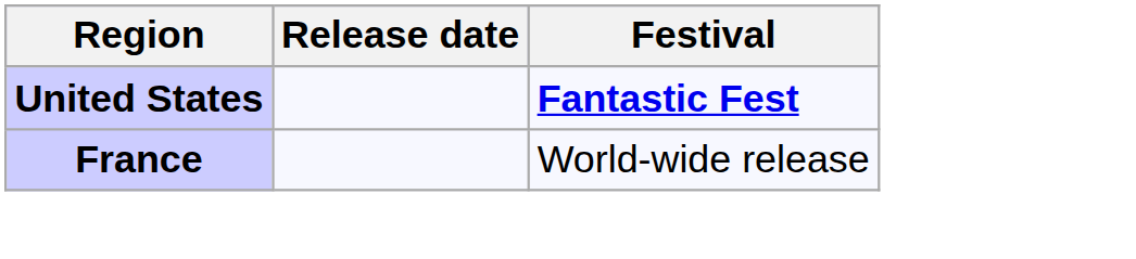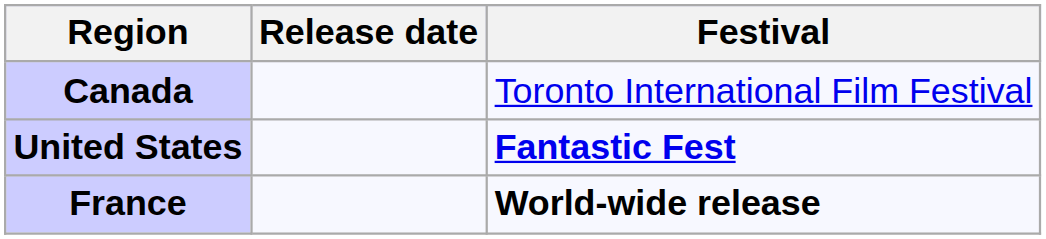 <table class="wikitable sortable">
 <tr style="background:#ccf;">
 <th>Region</th>
 <th>Release date</th>
 <th>Festival</th>
+</tr>
+<tr>
+<th style="background:#ccf;">Canada</th>
+<td style="background: #f7f8ff; white-space: nowrap;"></td>
+<td style="background: #f7f8ff; white-space: nowrap;"><a href='#'>Toronto International Film Festival</a></td>
 </tr>
 <tr>
 <th style="background:#ccf;">United States</th>
 <td style="background: #f7f8ff; white-space: nowrap;"></td>
 <td style="background: #f7f8ff; white-space: nowrap;"><strong><a href='#'>Fantastic Fest</a></strong></td>
 </tr>
 <tr>
 <th style="background:#ccf;">France</th>
 <td style="background: #f7f8ff; white-space: nowrap;"></td>
-<td style="background: #f7f8ff; white-space: nowrap;">World-wide release</td>
+<td style="background: #f7f8ff; white-space: nowrap;"><strong>World-wide release</strong></td>
 </tr>
 </table>
